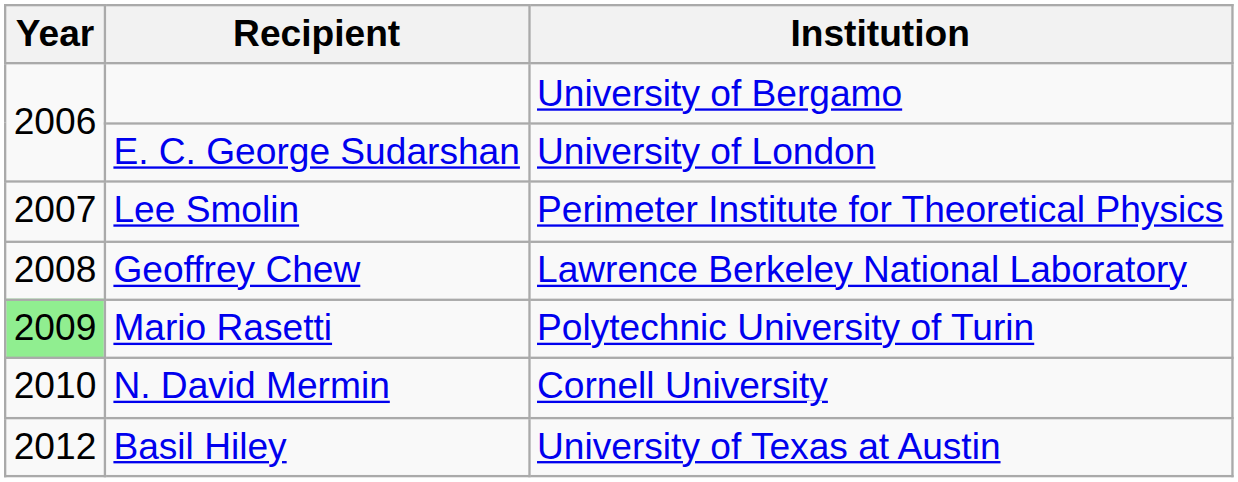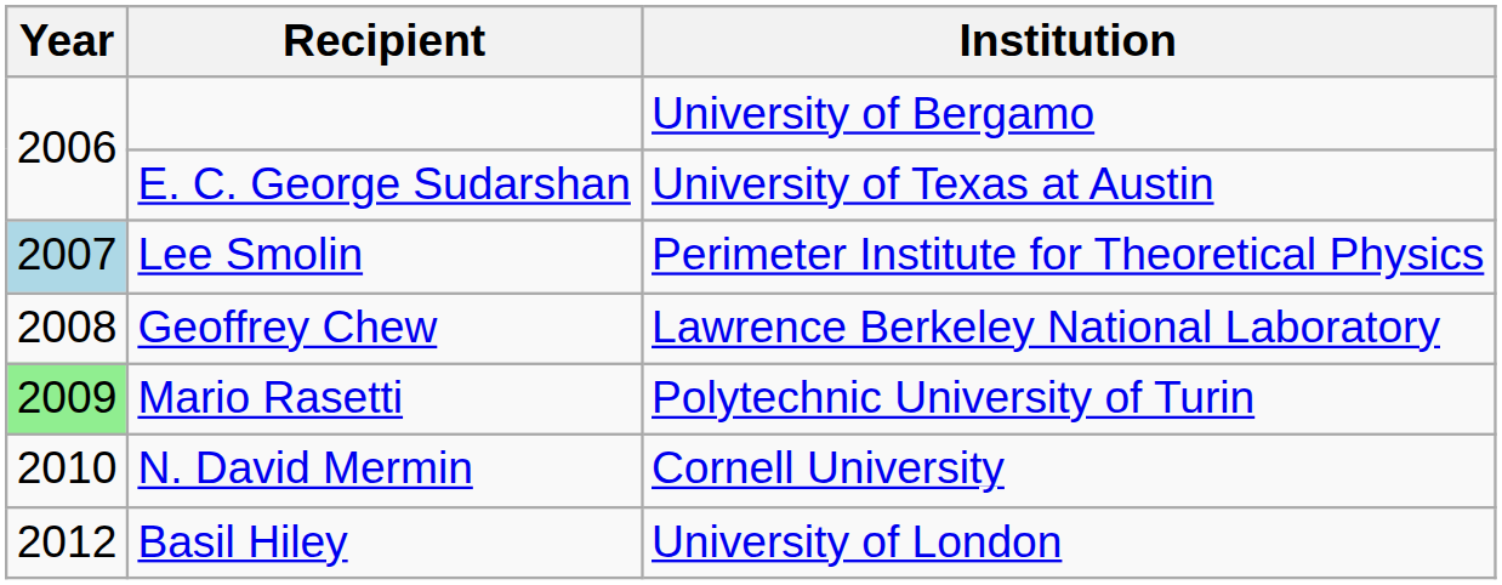 <table class="wikitable">
 <tr>
 <th>Year</th>
 <th>Recipient</th>
 <th>Institution</th>
 </tr>
 <tr>
 <td rowspan="2">2006</td>
 <td></td>
 <td><a href='#'>University of Bergamo</a></td>
 </tr>
 <tr>
 <td><a href='#'>E. C. George Sudarshan</a></td>
-<td><a href='#'>University of London</a></td>
+<td><a href='#'>University of Texas at Austin</a></td>
 </tr>
 <tr>
-<td>2007</td>
+<td style="background: lightblue;">2007</td>
 <td><a href='#'>Lee Smolin</a></td>
 <td><a href='#'>Perimeter Institute for Theoretical Physics</a></td>
 </tr>
 <tr>
 <td>2008</td>
 <td><a href='#'>Geoffrey Chew</a></td>
 <td><a href='#'>Lawrence Berkeley National Laboratory</a></td>
 </tr>
 <tr>
 <td style="background: lightgreen;">2009</td>
 <td><a href='#'>Mario Rasetti</a></td>
 <td><a href='#'>Polytechnic University of Turin</a></td>
 </tr>
 <tr>
 <td>2010</td>
 <td><a href='#'>N. David Mermin</a></td>
 <td><a href='#'>Cornell University</a></td>
 </tr>
 <tr>
 <td>2012</td>
 <td><a href='#'>Basil Hiley</a></td>
-<td><a href='#'>University of Texas at Austin</a></td>
+<td><a href='#'>University of London</a></td>
 </tr>
 </table>
